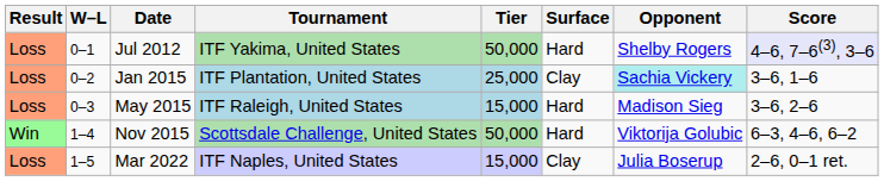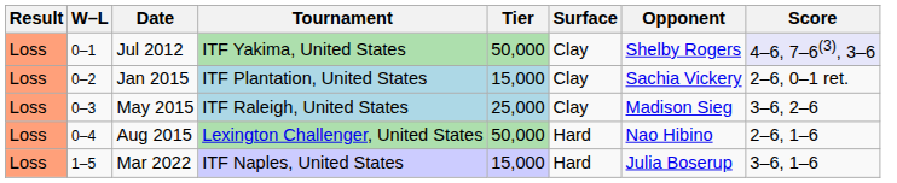 <table class="sortable wikitable">
 <tr>
 <th>Result</th>
 <th class=unsortable>W–L</th>
 <th>Date</th>
 <th>Tournament</th>
 <th>Tier</th>
 <th>Surface</th>
 <th>Opponent</th>
 <th class="unsortable">Score</th>
 </tr>
 <tr>
 <td style="background:#ffa07a;">Loss</td>
 <td><small>0–1</small></td>
 <td>Jul 2012</td>
 <td bgcolor=addfad>ITF Yakima, United States</td>
 <td bgcolor=addfad>50,000</td>
-<td>Hard</td>
+<td>Clay</td>
 <td> <a href='#'>Shelby Rogers</a></td>
 <td style="background: lavender;">4–6, 7–6<sup>(3)</sup>, 3–6</td>
 </tr>
 <tr>
 <td style="background:#ffa07a;">Loss</td>
 <td><small>0–2</small></td>
 <td>Jan 2015</td>
 <td bgcolor=lightblue>ITF Plantation, United States</td>
-<td bgcolor=lightblue>25,000</td>
+<td bgcolor=lightblue>15,000</td>
 <td>Clay</td>
-<td style="background: paleturquoise;"> <a href='#'>Sachia Vickery</a></td>
-<td>3–6, 1–6</td>
+<td> <a href='#'>Sachia Vickery</a></td>
+<td>2–6, 0–1 ret.</td>
 </tr>
 <tr>
 <td style="background:#ffa07a;">Loss</td>
 <td><small>0–3</small></td>
 <td>May 2015</td>
 <td bgcolor=lightblue>ITF Raleigh, United States</td>
-<td bgcolor=lightblue>15,000</td>
-<td>Hard</td>
+<td bgcolor=lightblue>25,000</td>
+<td>Clay</td>
 <td> <a href='#'>Madison Sieg</a></td>
 <td>3–6, 2–6</td>
 </tr>
 <tr>
-<td style="background:#98fb98;">Win</td>
-<td><small>1–4</small></td>
-<td>Nov 2015</td>
-<td bgcolor=addfad><a href='#'>Scottsdale Challenge</a>, United States</td>
+<td style="background:#ffa07a;">Loss</td>
+<td><small>0–4</small></td>
+<td>Aug 2015</td>
+<td bgcolor=addfad><a href='#'>Lexington Challenger</a>, United States</td>
 <td bgcolor=addfad>50,000</td>
 <td>Hard</td>
-<td> <a href='#'>Viktorija Golubic</a></td>
-<td>6–3, 4–6, 6–2</td>
+<td> <a href='#'>Nao Hibino</a></td>
+<td>2–6, 1–6</td>
 </tr>
 <tr>
 <td style="background:#ffa07a;">Loss</td>
 <td><small>1–5</small></td>
 <td>Mar 2022</td>
 <td bgcolor=#ccf>ITF Naples, United States</td>
 <td bgcolor=#ccf>15,000</td>
-<td>Clay</td>
+<td>Hard</td>
 <td> <a href='#'>Julia Boserup</a></td>
-<td>2–6, 0–1 ret.</td>
+<td>3–6, 1–6</td>
 </tr>
 </table>
